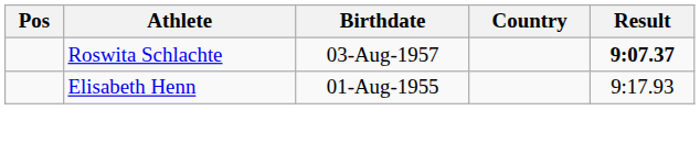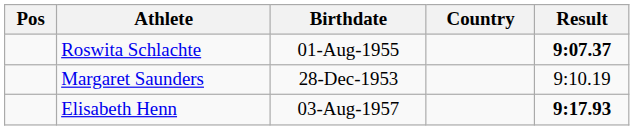 <table class="wikitable"  style="text-align:center; width:60%;">
 <tr>
 <th>Pos</th>
 <th>Athlete</th>
 <th>Birthdate</th>
 <th>Country</th>
 <th>Result</th>
 </tr>
 <tr>
 <td align=center></td>
 <td align=left><a href='#'>Roswita Schlachte</a></td>
-<td>03-Aug-1957</td>
+<td>01-Aug-1955</td>
 <td align=left></td>
 <td><strong>9:07.37</strong></td>
 </tr>
 <tr>
 <td align=center></td>
+<td align=left><a href='#'>Margaret Saunders</a></td>
+<td>28-Dec-1953</td>
+<td align=left></td>
+<td>9:10.19</td>
+</tr>
+<tr>
+<td align=center></td>
 <td align=left><a href='#'>Elisabeth Henn</a></td>
-<td>01-Aug-1955</td>
+<td>03-Aug-1957</td>
 <td align=left></td>
-<td>9:17.93</td>
+<td><strong>9:17.93</strong></td>
 </tr>
 </table>
